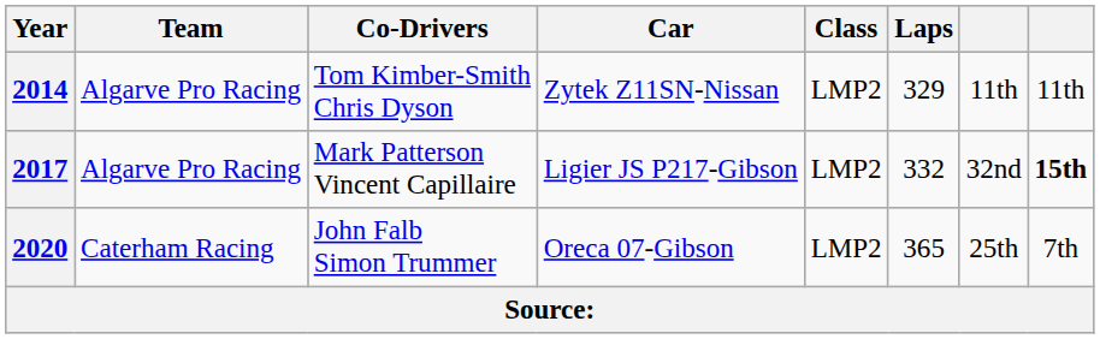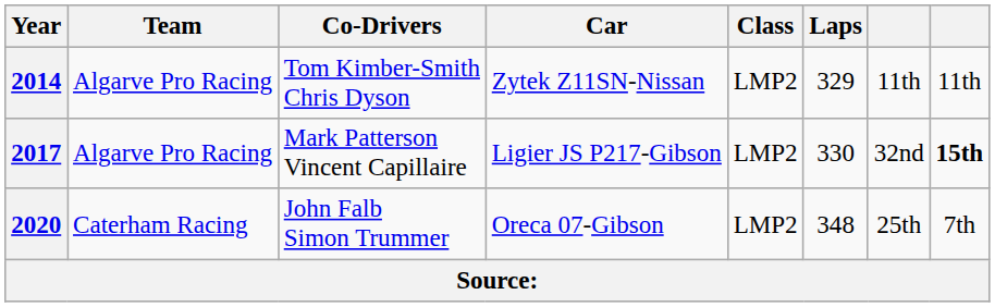 <table class="wikitable" style="text-align:center; font-size:90%">
 <tr>
 <th>Year</th>
 <th>Team</th>
 <th>Co-Drivers</th>
 <th>Car</th>
 <th>Class</th>
 <th>Laps</th>
 <th></th>
 <th></th>
 </tr>
 <tr>
 <th><a href='#'>2014</a></th>
 <td align="left"> <a href='#'>Algarve Pro Racing</a></td>
 <td align="left"> <a href='#'>Tom Kimber-Smith</a><br> <a href='#'>Chris Dyson</a></td>
 <td align="left"><a href='#'>Zytek Z11SN</a>-<a href='#'>Nissan</a></td>
 <td>LMP2</td>
 <td>329</td>
 <td>11th</td>
 <td>11th</td>
 </tr>
 <tr>
 <th><a href='#'>2017</a></th>
 <td align="left"> <a href='#'>Algarve Pro Racing</a></td>
 <td align="left"> <a href='#'>Mark Patterson</a><br> Vincent Capillaire</td>
 <td align="left"><a href='#'>Ligier JS P217</a>-<a href='#'>Gibson</a></td>
 <td>LMP2</td>
-<td>332</td>
+<td>330</td>
 <td>32nd</td>
 <td><strong>15th</strong></td>
 </tr>
 <tr>
 <th><a href='#'>2020</a></th>
 <td align="left"> <a href='#'>Caterham Racing</a></td>
 <td align="left"> <a href='#'>John Falb</a><br> <a href='#'>Simon Trummer</a></td>
 <td align="left"><a href='#'>Oreca 07</a>-<a href='#'>Gibson</a></td>
 <td>LMP2</td>
-<td>365</td>
+<td>348</td>
 <td>25th</td>
 <td>7th</td>
 </tr>
 <tr>
 <th colspan="8">Source:</th>
 </tr>
 </table>
